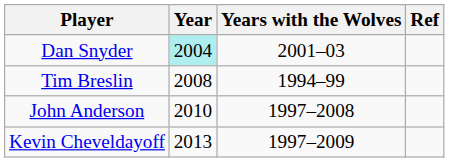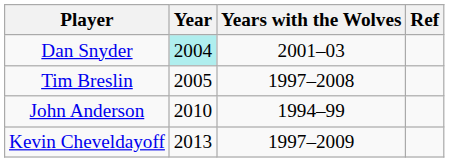 <table class="wikitable" style="text-align:center">
 <tr>
 <th scope="col">Player</th>
 <th scope="col">Year</th>
 <th scope="col">Years with the Wolves</th>
 <th scope="col">Ref</th>
 </tr>
 <tr>
 <td scope=row><a href='#'>Dan Snyder</a></td>
 <td style="background: paleturquoise;">2004</td>
 <td>2001–03</td>
 <td></td>
 </tr>
 <tr>
 <td scope=row><a href='#'>Tim Breslin</a></td>
-<td>2008</td>
-<td>1994–99</td>
+<td>2005</td>
+<td>1997–2008</td>
 <td></td>
 </tr>
 <tr>
 <td scope=row><a href='#'>John Anderson</a></td>
 <td>2010</td>
-<td>1997–2008</td>
+<td>1994–99</td>
 <td></td>
 </tr>
 <tr>
 <td scope=row><a href='#'>Kevin Cheveldayoff</a></td>
 <td>2013</td>
 <td>1997–2009</td>
 <td></td>
 </tr>
 </table>
